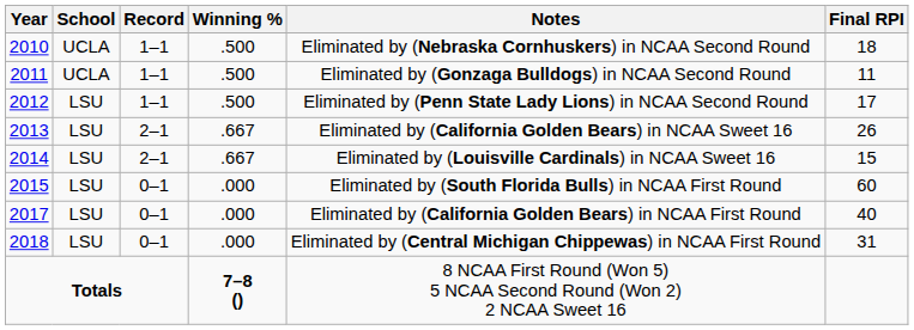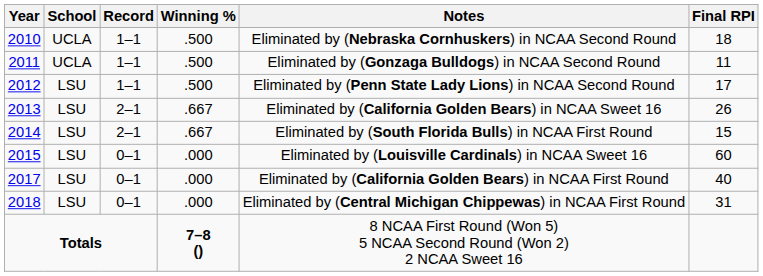 <table class="wikitable">
 <tr>
 <th>Year</th>
 <th>School</th>
 <th>Record</th>
 <th>Winning %</th>
 <th>Notes</th>
 <th>Final RPI</th>
 </tr>
 <tr align="center">
 <td><a href='#'>2010</a></td>
 <td>UCLA</td>
 <td>1–1</td>
 <td>.500</td>
 <td>Eliminated by (<strong>Nebraska Cornhuskers</strong>) in NCAA Second Round</td>
 <td>18</td>
 </tr>
 <tr align="center">
 <td><a href='#'>2011</a></td>
 <td>UCLA</td>
 <td>1–1</td>
 <td>.500</td>
 <td>Eliminated by (<strong>Gonzaga Bulldogs</strong>) in NCAA Second Round</td>
 <td>11</td>
 </tr>
 <tr align="center">
 <td><a href='#'>2012</a></td>
 <td>LSU</td>
 <td>1–1</td>
 <td>.500</td>
 <td>Eliminated by (<strong>Penn State Lady Lions</strong>) in NCAA Second Round</td>
 <td>17</td>
 </tr>
 <tr align="center">
 <td><a href='#'>2013</a></td>
 <td>LSU</td>
 <td>2–1</td>
 <td>.667</td>
 <td>Eliminated by (<strong>California Golden Bears</strong>) in NCAA Sweet 16</td>
 <td>26</td>
 </tr>
 <tr align="center">
 <td><a href='#'>2014</a></td>
 <td>LSU</td>
 <td>2–1</td>
 <td>.667</td>
-<td>Eliminated by (<strong>Louisville Cardinals</strong>) in NCAA Sweet 16</td>
+<td>Eliminated by (<strong>South Florida Bulls</strong>) in NCAA First Round</td>
 <td>15</td>
 </tr>
 <tr align="center">
 <td><a href='#'>2015</a></td>
 <td>LSU</td>
 <td>0–1</td>
 <td>.000</td>
-<td>Eliminated by (<strong>South Florida Bulls</strong>) in NCAA First Round</td>
+<td>Eliminated by (<strong>Louisville Cardinals</strong>) in NCAA Sweet 16</td>
 <td>60</td>
 </tr>
 <tr align="center">
 <td><a href='#'>2017</a></td>
 <td>LSU</td>
 <td>0–1</td>
 <td>.000</td>
 <td>Eliminated by (<strong>California Golden Bears</strong>) in NCAA First Round</td>
 <td>40</td>
 </tr>
 <tr align="center">
 <td><a href='#'>2018</a></td>
 <td>LSU</td>
 <td>0–1</td>
 <td>.000</td>
 <td>Eliminated by (<strong>Central Michigan Chippewas</strong>) in NCAA First Round</td>
 <td>31</td>
 </tr>
 <tr align="center">
 <td colspan="3"><strong>Totals</strong></td>
 <td><strong>7–8</strong><br><strong>()<strong><em></td>
 <td></strong>8 NCAA First Round  (Won 5)<br>5 NCAA Second Round (Won 2)<br>2 NCAA Sweet 16<strong></td>
 <td></td>
 </tr>
 </table>
